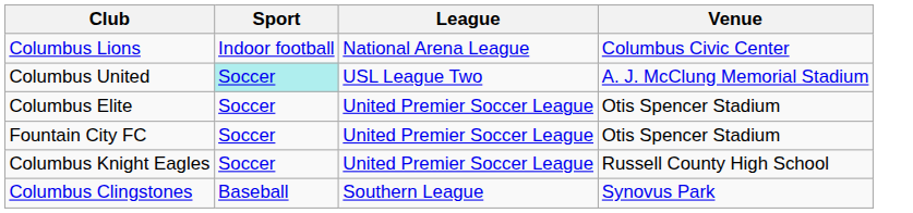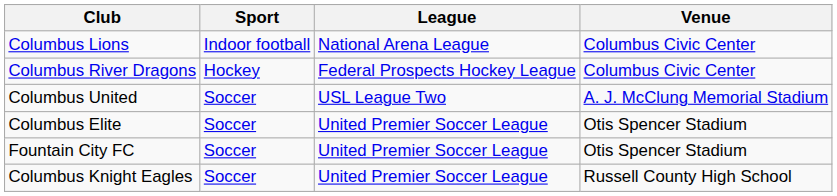 <table class="wikitable">
 <tr>
 <th>Club</th>
 <th>Sport</th>
 <th>League</th>
 <th>Venue</th>
 </tr>
 <tr>
 <td><a href='#'>Columbus Lions</a></td>
 <td><a href='#'>Indoor football</a></td>
 <td><a href='#'>National Arena League</a></td>
 <td><a href='#'>Columbus Civic Center</a></td>
 </tr>
 <tr>
+<td><a href='#'>Columbus River Dragons</a></td>
+<td><a href='#'>Hockey</a></td>
+<td><a href='#'>Federal Prospects Hockey League</a></td>
+<td><a href='#'>Columbus Civic Center</a></td>
+</tr>
+<tr>
 <td>Columbus United</td>
-<td style="background: paleturquoise;"><a href='#'>Soccer</a></td>
+<td><a href='#'>Soccer</a></td>
 <td><a href='#'>USL League Two</a></td>
 <td><a href='#'>A. J. McClung Memorial Stadium</a></td>
 </tr>
 <tr>
 <td>Columbus Elite</td>
 <td><a href='#'>Soccer</a></td>
 <td><a href='#'>United Premier Soccer League</a></td>
 <td>Otis Spencer Stadium</td>
 </tr>
 <tr>
 <td>Fountain City FC</td>
 <td><a href='#'>Soccer</a></td>
 <td><a href='#'>United Premier Soccer League</a></td>
 <td>Otis Spencer Stadium</td>
 </tr>
 <tr>
 <td>Columbus Knight Eagles</td>
 <td><a href='#'>Soccer</a></td>
 <td><a href='#'>United Premier Soccer League</a></td>
 <td>Russell County High School</td>
 </tr>
-<tr>
-<td><a href='#'>Columbus Clingstones</a></td>
-<td><a href='#'>Baseball</a></td>
-<td><a href='#'>Southern League</a></td>
-<td><a href='#'>Synovus Park</a></td>
-</tr>
 </table>
